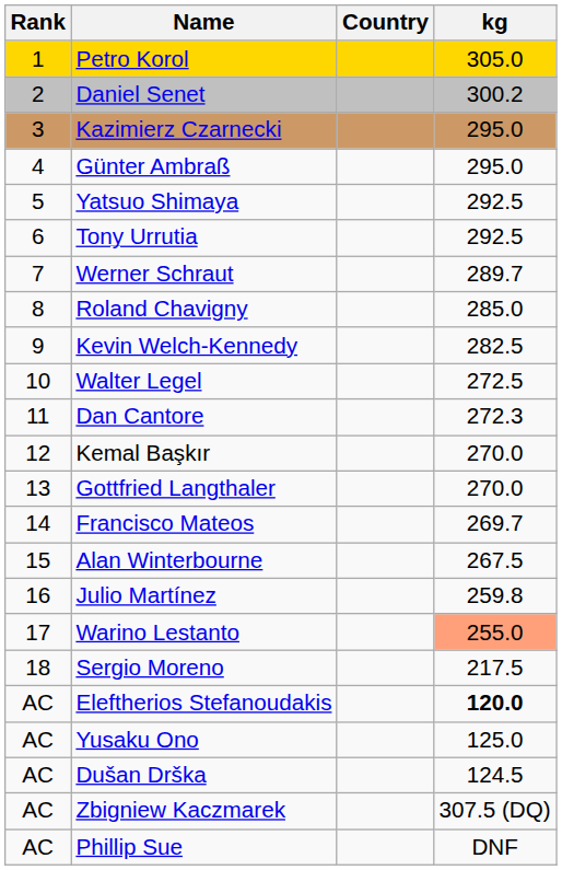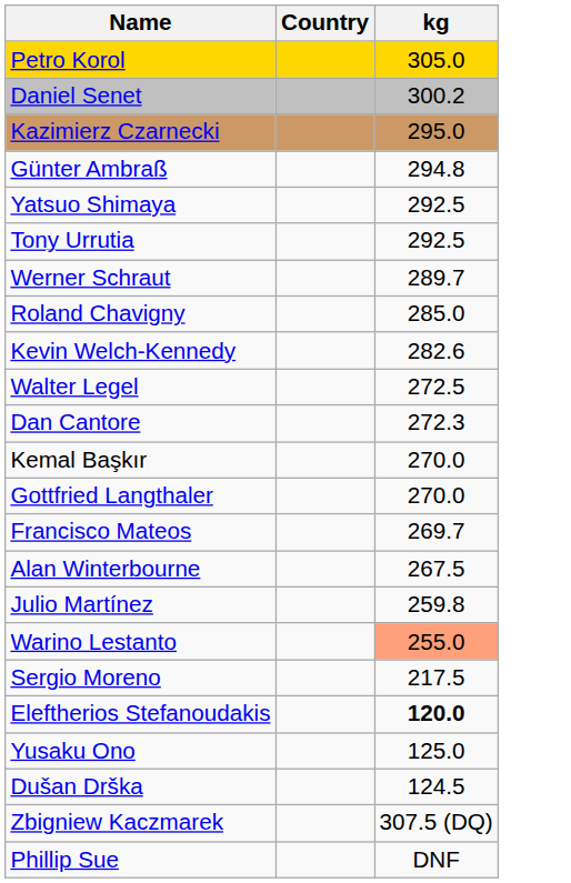 <table class="wikitable sortable" style="text-align:center">
 <tr>
-<th>Rank</th>
 <th>Name</th>
 <th>Country</th>
 <th>kg</th>
 </tr>
 <tr bgcolor=gold>
-<td>1</td>
 <td align="left"><a href='#'>Petro Korol</a></td>
 <td align="left"></td>
 <td>305.0</td>
 </tr>
 <tr bgcolor=silver>
-<td>2</td>
 <td align="left"><a href='#'>Daniel Senet</a></td>
 <td align="left"></td>
 <td>300.2</td>
 </tr>
 <tr bgcolor=#CC9966>
-<td>3</td>
 <td align="left"><a href='#'>Kazimierz Czarnecki</a></td>
 <td align="left"></td>
 <td>295.0</td>
 </tr>
 <tr>
-<td>4</td>
 <td align="left"><a href='#'>Günter Ambraß</a></td>
 <td align="left"></td>
-<td>295.0</td>
+<td>294.8</td>
 </tr>
 <tr>
-<td>5</td>
 <td align="left"><a href='#'>Yatsuo Shimaya</a></td>
 <td align="left"></td>
 <td>292.5</td>
 </tr>
 <tr>
-<td>6</td>
 <td align="left"><a href='#'>Tony Urrutia</a></td>
 <td align="left"></td>
 <td>292.5</td>
 </tr>
 <tr>
-<td>7</td>
 <td align="left"><a href='#'>Werner Schraut</a></td>
 <td align="left"></td>
 <td>289.7</td>
 </tr>
 <tr>
-<td>8</td>
 <td align="left"><a href='#'>Roland Chavigny</a></td>
 <td align="left"></td>
 <td>285.0</td>
 </tr>
 <tr>
-<td>9</td>
 <td align="left"><a href='#'>Kevin Welch-Kennedy</a></td>
 <td align="left"></td>
-<td>282.5</td>
+<td>282.6</td>
 </tr>
 <tr>
-<td>10</td>
 <td align="left"><a href='#'>Walter Legel</a></td>
 <td align="left"></td>
 <td>272.5</td>
 </tr>
 <tr>
-<td>11</td>
 <td align="left"><a href='#'>Dan Cantore</a></td>
 <td align="left"></td>
 <td>272.3</td>
 </tr>
 <tr>
-<td>12</td>
 <td align="left">Kemal Başkır</td>
 <td align="left"></td>
 <td>270.0</td>
 </tr>
 <tr>
-<td>13</td>
 <td align="left"><a href='#'>Gottfried Langthaler</a></td>
 <td align="left"></td>
 <td>270.0</td>
 </tr>
 <tr>
-<td>14</td>
 <td align="left"><a href='#'>Francisco Mateos</a></td>
 <td align="left"></td>
 <td>269.7</td>
 </tr>
 <tr>
-<td>15</td>
 <td align="left"><a href='#'>Alan Winterbourne</a></td>
 <td align="left"></td>
 <td>267.5</td>
 </tr>
 <tr>
-<td>16</td>
 <td align="left"><a href='#'>Julio Martínez</a></td>
 <td align="left"></td>
 <td>259.8</td>
 </tr>
 <tr>
-<td>17</td>
 <td align="left"><a href='#'>Warino Lestanto</a></td>
 <td align="left"></td>
 <td style="background: lightsalmon;">255.0</td>
 </tr>
 <tr>
-<td>18</td>
 <td align="left"><a href='#'>Sergio Moreno</a></td>
 <td align="left"></td>
 <td>217.5</td>
 </tr>
 <tr>
-<td>AC</td>
 <td align="left"><a href='#'>Eleftherios Stefanoudakis</a></td>
 <td align="left"></td>
 <td><strong>120.0</strong></td>
 </tr>
 <tr>
-<td>AC</td>
 <td align="left"><a href='#'>Yusaku Ono</a></td>
 <td align="left"></td>
 <td>125.0</td>
 </tr>
 <tr>
-<td>AC</td>
 <td align="left"><a href='#'>Dušan Drška</a></td>
 <td align="left"></td>
 <td>124.5</td>
 </tr>
 <tr>
-<td>AC</td>
 <td align="left"><a href='#'>Zbigniew Kaczmarek</a></td>
 <td align="left"></td>
 <td>307.5 (DQ)</td>
 </tr>
 <tr>
-<td>AC</td>
 <td align="left"><a href='#'>Phillip Sue</a></td>
 <td align="left"></td>
 <td>DNF</td>
 </tr>
 </table>
